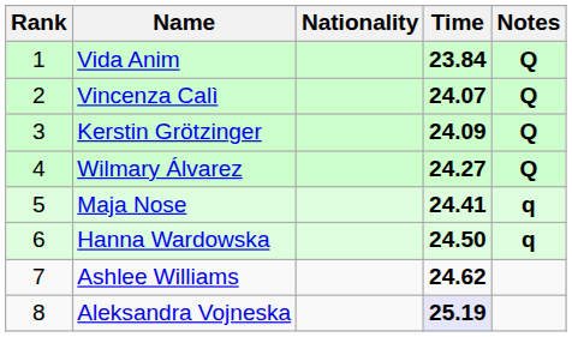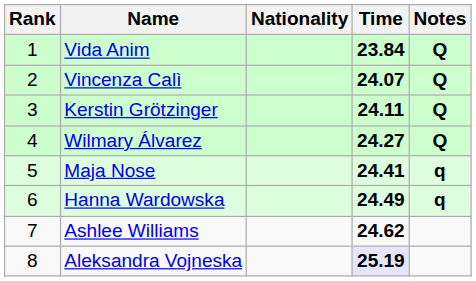 <table class="wikitable sortable" style="text-align:center">
 <tr>
 <th>Rank</th>
 <th>Name</th>
 <th>Nationality</th>
 <th>Time</th>
 <th>Notes</th>
 </tr>
 <tr bgcolor=ccffcc>
 <td>1</td>
 <td align=left><a href='#'>Vida Anim</a></td>
 <td align=left></td>
 <td><strong>23.84</strong></td>
 <td><strong>Q</strong></td>
 </tr>
 <tr bgcolor=ccffcc>
 <td>2</td>
 <td align=left><a href='#'>Vincenza Calì</a></td>
 <td align=left></td>
 <td><strong>24.07</strong></td>
 <td><strong>Q</strong></td>
 </tr>
 <tr bgcolor=ccffcc>
 <td>3</td>
 <td align=left><a href='#'>Kerstin Grötzinger</a></td>
 <td align=left></td>
-<td><strong>24.09</strong></td>
+<td><strong>24.11</strong></td>
 <td><strong>Q</strong></td>
 </tr>
 <tr bgcolor=ccffcc>
 <td>4</td>
 <td align=left><a href='#'>Wilmary Álvarez</a></td>
 <td align=left></td>
 <td><strong>24.27</strong></td>
 <td><strong>Q</strong></td>
 </tr>
 <tr bgcolor=ddffdd>
 <td>5</td>
 <td align=left><a href='#'>Maja Nose</a></td>
 <td align=left></td>
 <td><strong>24.41</strong></td>
 <td><strong>q</strong></td>
 </tr>
 <tr bgcolor=ddffdd>
 <td>6</td>
 <td align=left><a href='#'>Hanna Wardowska</a></td>
 <td align=left></td>
-<td><strong>24.50</strong></td>
+<td><strong>24.49</strong></td>
 <td><strong>q</strong></td>
 </tr>
 <tr>
 <td>7</td>
 <td align=left><a href='#'>Ashlee Williams</a></td>
 <td align=left></td>
 <td><strong>24.62</strong></td>
 <td></td>
 </tr>
 <tr>
 <td>8</td>
 <td align=left><a href='#'>Aleksandra Vojneska</a></td>
 <td align=left></td>
 <td style="background: lavender;"><strong>25.19</strong></td>
 <td></td>
 </tr>
 </table>
